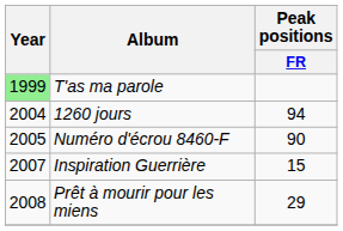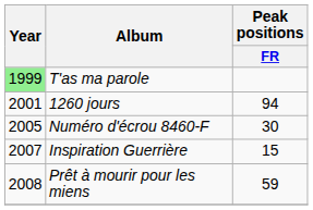 <table class="wikitable">
 <tr>
 <th align="center" rowspan="2" width="10">Year</th>
 <th align="center" rowspan="2" width="190">Album</th>
 <th align="center" colspan="1" width="30">Peak positions</th>
 </tr>
 <tr>
 <th scope="col" style="width:3em;font-size:90%;"><a href='#'>FR</a><br></th>
 </tr>
 <tr>
 <td align="center" rowspan="1" style="background: lightgreen;">1999</td>
 <td><em>T'as ma parole</em></td>
 <td align="center"></td>
 </tr>
 <tr>
-<td align="center" rowspan="1">2004</td>
+<td align="center" rowspan="1">2001</td>
 <td><em>1260 jours</em></td>
 <td align="center">94</td>
 </tr>
 <tr>
 <td align="center" rowspan="1">2005</td>
 <td><em>Numéro d'écrou 8460-F</em></td>
-<td align="center">90</td>
+<td align="center">30</td>
 </tr>
 <tr>
 <td align="center" rowspan="1">2007</td>
 <td><em>Inspiration Guerrière</em></td>
 <td align="center">15</td>
 </tr>
 <tr>
 <td align="center" rowspan="1">2008</td>
 <td><em>Prêt à mourir pour les miens</em></td>
-<td align="center">29</td>
+<td align="center">59</td>
 </tr>
 <tr>
 </tr>
 </table>
